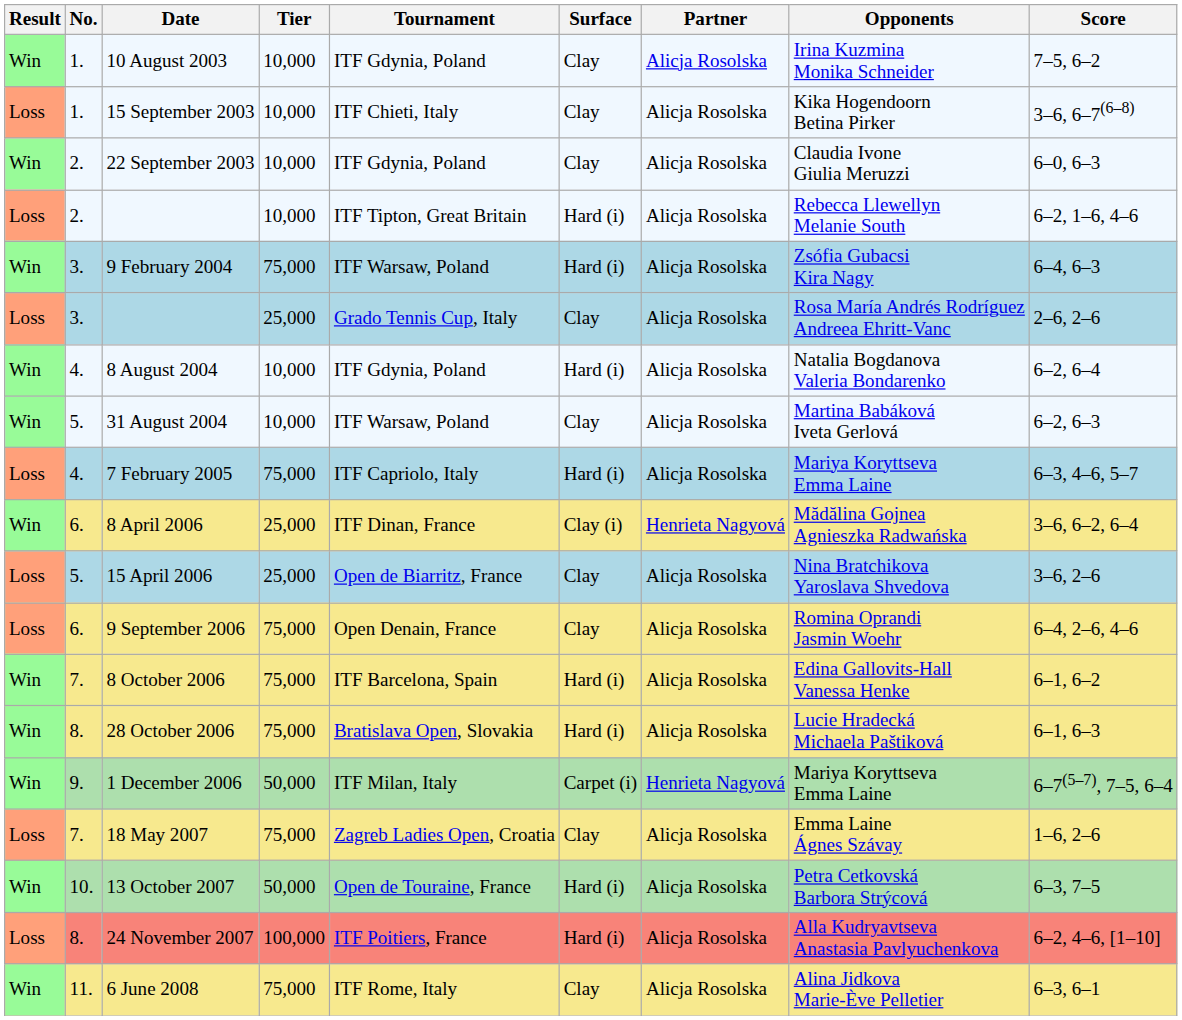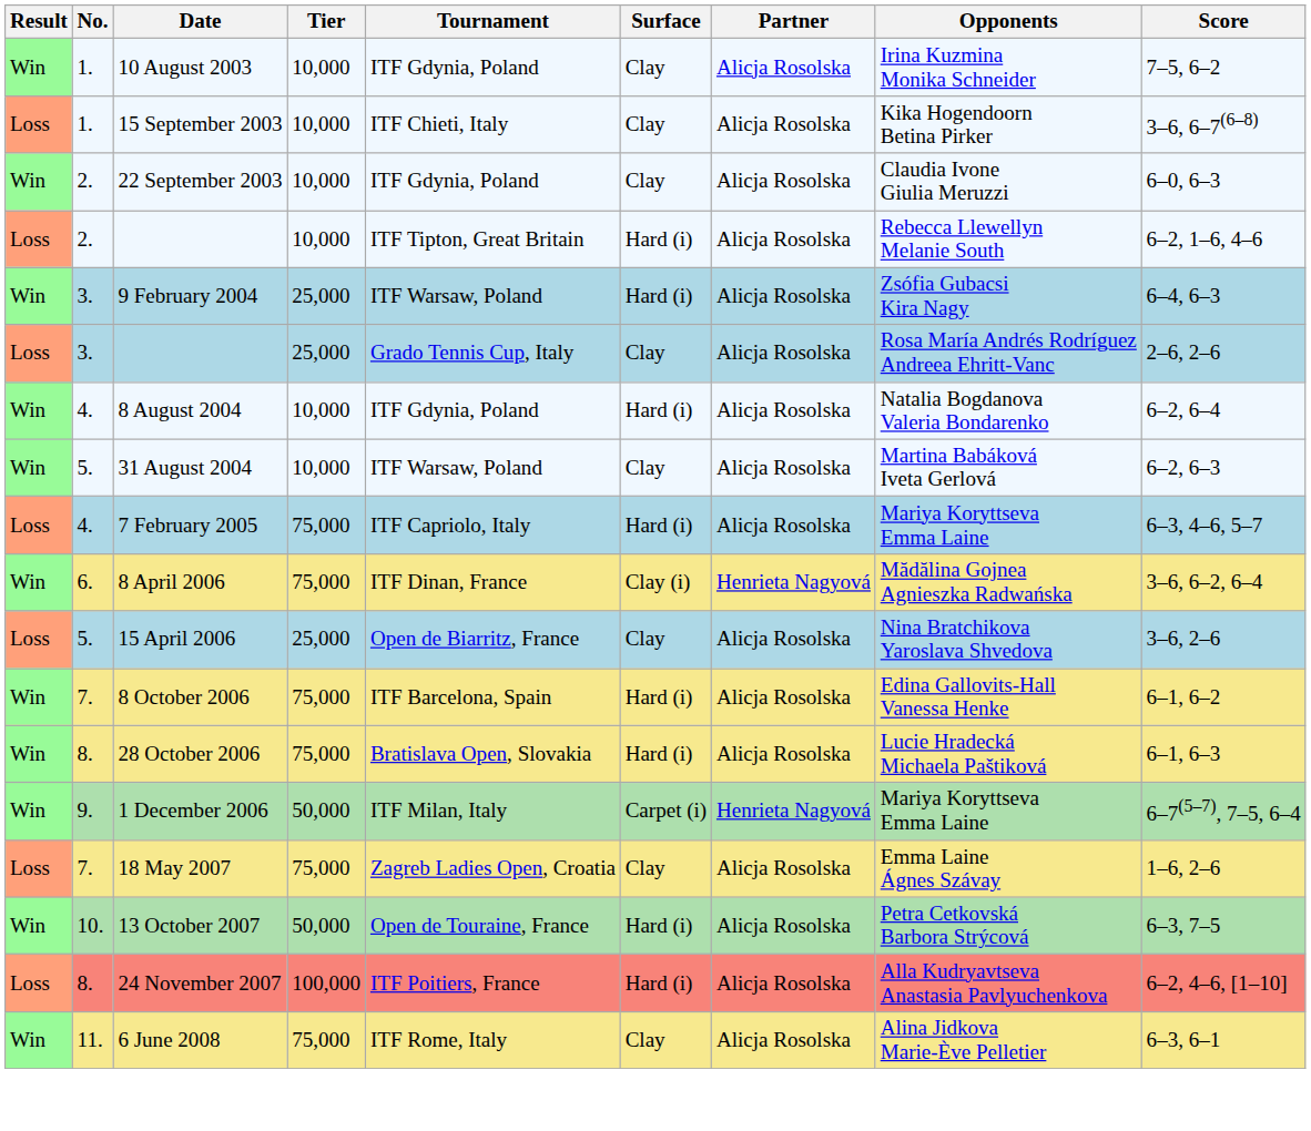 <table class="sortable wikitable">
 <tr>
 <th>Result</th>
 <th>No.</th>
 <th>Date</th>
 <th>Tier</th>
 <th>Tournament</th>
 <th>Surface</th>
 <th>Partner</th>
 <th>Opponents</th>
 <th class=unsortable>Score</th>
 </tr>
 <tr style="background:#f0f8ff;">
 <td style="background:#98fb98;">Win</td>
 <td>1.</td>
 <td>10 August 2003</td>
 <td>10,000</td>
 <td>ITF Gdynia, Poland</td>
 <td>Clay</td>
 <td> <a href='#'>Alicja Rosolska</a></td>
 <td> <a href='#'>Irina Kuzmina</a> <br>  <a href='#'>Monika Schneider</a></td>
 <td>7–5, 6–2</td>
 </tr>
 <tr style="background:#f0f8ff;">
 <td style="background:#ffa07a;">Loss</td>
 <td>1.</td>
 <td>15 September 2003</td>
 <td>10,000</td>
 <td>ITF Chieti, Italy</td>
 <td>Clay</td>
 <td> Alicja Rosolska</td>
 <td> Kika Hogendoorn <br>  Betina Pirker</td>
 <td>3–6, 6–7<sup>(6–8)</sup></td>
 </tr>
 <tr style="background:#f0f8ff;">
 <td style="background:#98fb98;">Win</td>
 <td>2.</td>
 <td>22 September 2003</td>
 <td>10,000</td>
 <td>ITF Gdynia, Poland</td>
 <td>Clay</td>
 <td> Alicja Rosolska</td>
 <td> Claudia Ivone <br>  Giulia Meruzzi</td>
 <td>6–0, 6–3</td>
 </tr>
 <tr style="background:#f0f8ff;">
 <td style="background:#ffa07a;">Loss</td>
 <td>2.</td>
 <td></td>
 <td>10,000</td>
 <td>ITF Tipton, Great Britain</td>
 <td>Hard (i)</td>
 <td> Alicja Rosolska</td>
 <td> <a href='#'>Rebecca Llewellyn</a> <br>  <a href='#'>Melanie South</a></td>
 <td>6–2, 1–6, 4–6</td>
 </tr>
 <tr style="background:lightblue;">
 <td style="background:#98fb98;">Win</td>
 <td>3.</td>
 <td>9 February 2004</td>
-<td>75,000</td>
+<td>25,000</td>
 <td>ITF Warsaw, Poland</td>
 <td>Hard (i)</td>
 <td> Alicja Rosolska</td>
 <td> <a href='#'>Zsófia Gubacsi</a> <br>  <a href='#'>Kira Nagy</a></td>
 <td>6–4, 6–3</td>
 </tr>
 <tr style="background:lightblue;">
 <td style="background:#ffa07a;">Loss</td>
 <td>3.</td>
 <td></td>
 <td>25,000</td>
 <td><a href='#'>Grado Tennis Cup</a>, Italy</td>
 <td>Clay</td>
 <td> Alicja Rosolska</td>
 <td> <a href='#'>Rosa María Andrés Rodríguez</a> <br>  <a href='#'>Andreea Ehritt-Vanc</a></td>
 <td>2–6, 2–6</td>
 </tr>
 <tr style="background:#f0f8ff;">
 <td style="background:#98fb98;">Win</td>
 <td>4.</td>
 <td>8 August 2004</td>
 <td>10,000</td>
 <td>ITF Gdynia, Poland</td>
 <td>Hard (i)</td>
 <td> Alicja Rosolska</td>
 <td> Natalia Bogdanova <br>  <a href='#'>Valeria Bondarenko</a></td>
 <td>6–2, 6–4</td>
 </tr>
 <tr style="background:#f0f8ff;">
 <td style="background:#98fb98;">Win</td>
 <td>5.</td>
 <td>31 August 2004</td>
 <td>10,000</td>
 <td>ITF Warsaw, Poland</td>
 <td>Clay</td>
 <td> Alicja Rosolska</td>
 <td> <a href='#'>Martina Babáková</a> <br>  Iveta Gerlová</td>
 <td>6–2, 6–3</td>
 </tr>
 <tr style="background:lightblue;">
 <td style="background:#ffa07a;">Loss</td>
 <td>4.</td>
 <td>7 February 2005</td>
 <td>75,000</td>
 <td>ITF Capriolo, Italy</td>
 <td>Hard (i)</td>
 <td> Alicja Rosolska</td>
 <td> <a href='#'>Mariya Koryttseva</a> <br>  <a href='#'>Emma Laine</a></td>
 <td>6–3, 4–6, 5–7</td>
 </tr>
 <tr style="background:#f7e98e;">
 <td style="background:#98fb98;">Win</td>
 <td>6.</td>
 <td>8 April 2006</td>
-<td>25,000</td>
+<td>75,000</td>
 <td>ITF Dinan, France</td>
 <td>Clay (i)</td>
 <td> <a href='#'>Henrieta Nagyová</a></td>
 <td> <a href='#'>Mădălina Gojnea</a> <br>  <a href='#'>Agnieszka Radwańska</a></td>
 <td>3–6, 6–2, 6–4</td>
 </tr>
 <tr style="background:lightblue;">
 <td style="background:#ffa07a;">Loss</td>
 <td>5.</td>
 <td>15 April 2006</td>
 <td>25,000</td>
 <td><a href='#'>Open de Biarritz</a>, France</td>
 <td>Clay</td>
 <td> Alicja Rosolska</td>
 <td> <a href='#'>Nina Bratchikova</a> <br>  <a href='#'>Yaroslava Shvedova</a></td>
 <td>3–6, 2–6</td>
-</tr>
-<tr style="background:#f7e98e;">
-<td style="background:#ffa07a;">Loss</td>
-<td>6.</td>
-<td>9 September 2006</td>
-<td>75,000</td>
-<td>Open Denain, France</td>
-<td>Clay</td>
-<td> Alicja Rosolska</td>
-<td> <a href='#'>Romina Oprandi</a> <br>  <a href='#'>Jasmin Woehr</a></td>
-<td>6–4, 2–6, 4–6</td>
 </tr>
 <tr style="background:#f7e98e;">
 <td style="background:#98fb98;">Win</td>
 <td>7.</td>
 <td>8 October 2006</td>
 <td>75,000</td>
 <td>ITF Barcelona, Spain</td>
 <td>Hard (i)</td>
 <td> Alicja Rosolska</td>
 <td> <a href='#'>Edina Gallovits-Hall</a> <br>  <a href='#'>Vanessa Henke</a></td>
 <td>6–1, 6–2</td>
 </tr>
 <tr style="background:#f7e98e;">
 <td style="background:#98fb98;">Win</td>
 <td>8.</td>
 <td>28 October 2006</td>
 <td>75,000</td>
 <td><a href='#'>Bratislava Open</a>, Slovakia</td>
 <td>Hard (i)</td>
 <td> Alicja Rosolska</td>
 <td> <a href='#'>Lucie Hradecká</a> <br>  <a href='#'>Michaela Paštiková</a></td>
 <td>6–1, 6–3</td>
 </tr>
 <tr style="background:#addfad;">
 <td style="background:#98fb98;">Win</td>
 <td>9.</td>
 <td>1 December 2006</td>
 <td>50,000</td>
 <td>ITF Milan, Italy</td>
 <td>Carpet (i)</td>
 <td> <a href='#'>Henrieta Nagyová</a></td>
 <td> Mariya Koryttseva <br>  Emma Laine</td>
 <td>6–7<sup>(5–7)</sup>, 7–5, 6–4</td>
 </tr>
 <tr style="background:#f7e98e;">
 <td style="background:#ffa07a;">Loss</td>
 <td>7.</td>
 <td>18 May 2007</td>
 <td>75,000</td>
 <td><a href='#'>Zagreb Ladies Open</a>, Croatia</td>
 <td>Clay</td>
 <td> Alicja Rosolska</td>
 <td> Emma Laine <br>  <a href='#'>Ágnes Szávay</a></td>
 <td>1–6, 2–6</td>
 </tr>
 <tr style="background:#addfad;">
 <td style="background:#98fb98;">Win</td>
 <td>10.</td>
 <td>13 October 2007</td>
 <td>50,000</td>
 <td><a href='#'>Open de Touraine</a>, France</td>
 <td>Hard (i)</td>
 <td> Alicja Rosolska</td>
 <td> <a href='#'>Petra Cetkovská</a> <br>  <a href='#'>Barbora Strýcová</a></td>
 <td>6–3, 7–5</td>
 </tr>
 <tr style="background:#f88379;">
 <td style="background:#ffa07a;">Loss</td>
 <td>8.</td>
 <td>24 November 2007</td>
 <td>100,000</td>
 <td><a href='#'>ITF Poitiers</a>, France</td>
 <td>Hard (i)</td>
 <td> Alicja Rosolska</td>
 <td> <a href='#'>Alla Kudryavtseva</a> <br>  <a href='#'>Anastasia Pavlyuchenkova</a></td>
 <td>6–2, 4–6, [1–10]</td>
 </tr>
 <tr style="background:#f7e98e;">
 <td style="background:#98fb98;">Win</td>
 <td>11.</td>
 <td>6 June 2008</td>
 <td>75,000</td>
 <td>ITF Rome, Italy</td>
 <td>Clay</td>
 <td> Alicja Rosolska</td>
 <td> <a href='#'>Alina Jidkova</a> <br>  <a href='#'>Marie-Ève Pelletier</a></td>
 <td>6–3, 6–1</td>
 </tr>
 </table>
